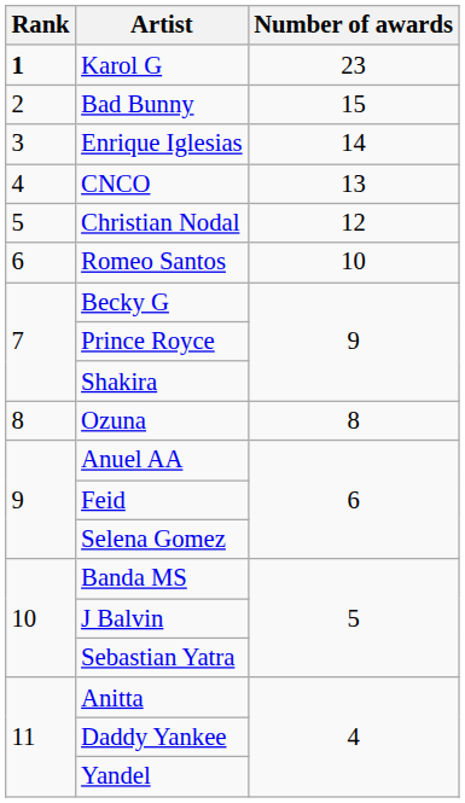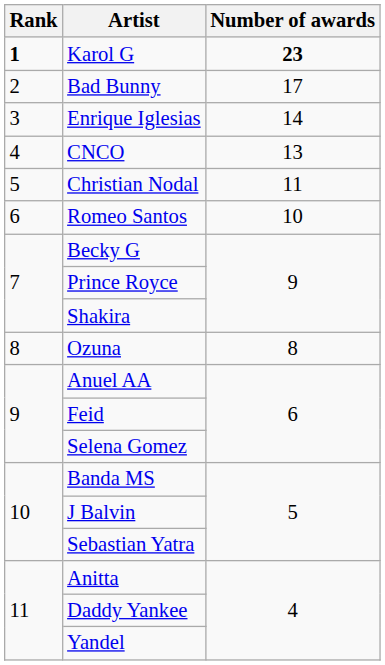 <table class="wikitable">
 <tr>
 <th>Rank</th>
 <th>Artist</th>
 <th>Number of awards</th>
 </tr>
 <tr>
 <td><strong>1</strong></td>
 <td><a href='#'>Karol G</a></td>
-<td rowspan="1" align="center">23</td>
+<td rowspan="1" align="center"><strong>23</strong></td>
 </tr>
 <tr>
 <td>2</td>
 <td><a href='#'>Bad Bunny</a></td>
-<td rowspan="1" align="center">15</td>
+<td rowspan="1" align="center">17</td>
 </tr>
 <tr>
 <td>3</td>
 <td><a href='#'>Enrique Iglesias</a></td>
 <td align=center>14</td>
 </tr>
 <tr>
 <td>4</td>
 <td><a href='#'>CNCO</a></td>
 <td align=center>13</td>
 </tr>
 <tr>
 <td>5</td>
 <td><a href='#'>Christian Nodal</a></td>
-<td align=center>12</td>
+<td align=center>11</td>
 </tr>
 <tr>
 <td>6</td>
 <td><a href='#'>Romeo Santos</a></td>
 <td align=center>10</td>
 </tr>
 <tr>
 <td rowspan="3">7</td>
 <td><a href='#'>Becky G</a></td>
 <td align=center rowspan = 3>9</td>
 </tr>
 <tr>
 <td><a href='#'>Prince Royce</a></td>
 </tr>
 <tr>
 <td><a href='#'>Shakira</a></td>
 </tr>
 <tr>
 <td>8</td>
 <td><a href='#'>Ozuna</a></td>
 <td align=center>8</td>
 </tr>
 <tr>
 <td rowspan="3">9</td>
 <td><a href='#'>Anuel AA</a></td>
 <td align=center rowspan = 3>6</td>
 </tr>
 <tr>
 <td><a href='#'>Feid</a></td>
 </tr>
 <tr>
 <td><a href='#'>Selena Gomez</a></td>
 </tr>
 <tr>
 <td rowspan="3">10</td>
 <td><a href='#'>Banda MS</a></td>
 <td align=center rowspan = 3>5</td>
 </tr>
 <tr>
 <td><a href='#'>J Balvin</a></td>
 </tr>
 <tr>
 <td><a href='#'>Sebastian Yatra</a></td>
 </tr>
 <tr>
 <td rowspan="3">11</td>
 <td><a href='#'>Anitta</a></td>
 <td align=center rowspan = 3>4</td>
 </tr>
 <tr>
 <td><a href='#'>Daddy Yankee</a></td>
 </tr>
 <tr>
 <td><a href='#'>Yandel</a></td>
 </tr>
 </table>
